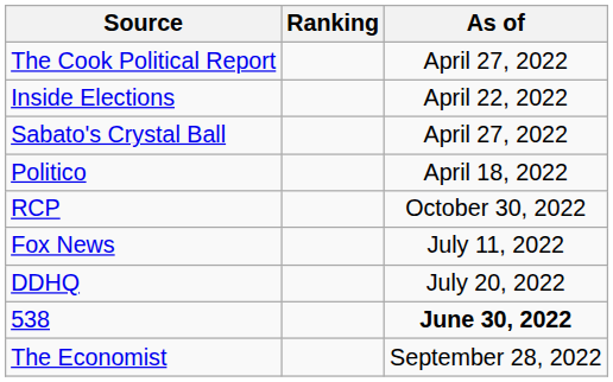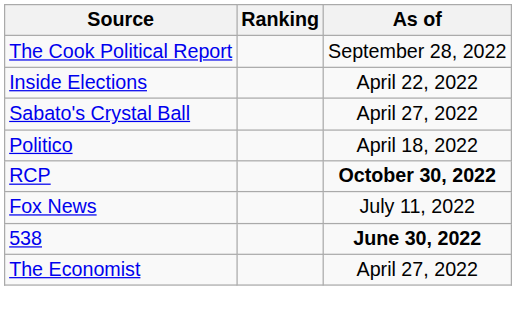 <table class="wikitable" style="text-align:center">
 <tr>
 <th>Source</th>
 <th>Ranking</th>
 <th>As of</th>
 </tr>
 <tr>
 <td align=left><a href='#'>The Cook Political Report</a></td>
 <td></td>
-<td>April 27, 2022</td>
+<td>September 28, 2022</td>
 </tr>
 <tr>
 <td align=left><a href='#'>Inside Elections</a></td>
 <td></td>
 <td>April 22, 2022</td>
 </tr>
 <tr>
 <td align=left><a href='#'>Sabato's Crystal Ball</a></td>
 <td></td>
 <td>April 27, 2022</td>
 </tr>
 <tr>
 <td align="left"><a href='#'>Politico</a></td>
 <td></td>
 <td>April 18, 2022</td>
 </tr>
 <tr>
 <td align="left"><a href='#'>RCP</a></td>
 <td></td>
-<td>October 30, 2022</td>
+<td><strong>October 30, 2022</strong></td>
 </tr>
 <tr>
 <td align=left><a href='#'>Fox News</a></td>
 <td></td>
 <td>July 11, 2022</td>
-</tr>
-<tr>
-<td align="left"><a href='#'>DDHQ</a></td>
-<td></td>
-<td>July 20, 2022</td>
 </tr>
 <tr>
 <td align="left"><a href='#'>538</a></td>
 <td></td>
 <td><strong>June 30, 2022</strong></td>
 </tr>
 <tr>
 <td align="left"><a href='#'>The Economist</a></td>
 <td></td>
-<td>September 28, 2022</td>
+<td>April 27, 2022</td>
 </tr>
 </table>
